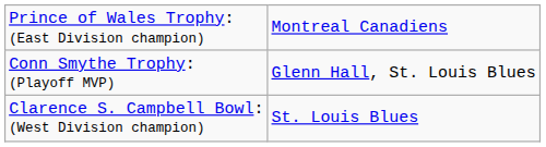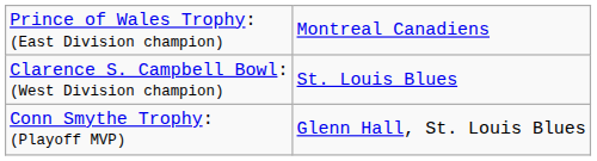 <table class="wikitable">
 <tr>
 <td><a href='#'>Prince of Wales Trophy</a>:<br><small>(East Division champion)</small></td>
 <td><a href='#'>Montreal Canadiens</a></td>
 </tr>
 <tr>
+<td><a href='#'>Clarence S. Campbell Bowl</a>:<br><small>(West Division champion)</small></td>
+<td><a href='#'>St. Louis Blues</a></td>
+</tr>
+<tr>
 <td><a href='#'>Conn Smythe Trophy</a>:<br><small>(Playoff MVP)</small></td>
 <td><a href='#'>Glenn Hall</a>, St. Louis Blues</td>
 </tr>
-<tr>
-<td><a href='#'>Clarence S. Campbell Bowl</a>:<br><small>(West Division champion)</small></td>
-<td><a href='#'>St. Louis Blues</a></td>
-</tr>
 </table>
